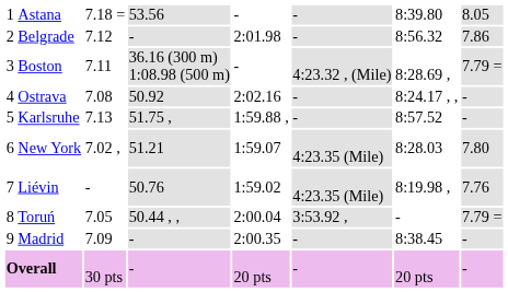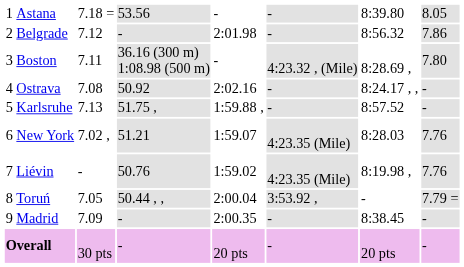 <table>
 <tr>
 <td>1</td>
 <td align=left><a href='#'>Astana</a></td>
 <td>  7.18 =</td>
 <td bgcolor=#e2e2e2>  53.56</td>
 <td> -</td>
 <td bgcolor=#e2e2e2> -</td>
 <td>  8:39.80 </td>
 <td bgcolor=#e2e2e2>  8.05</td>
 </tr>
 <tr>
 <td>2</td>
 <td align=left><a href='#'>Belgrade</a></td>
 <td>  7.12</td>
 <td bgcolor=#e2e2e2> -</td>
 <td>  	2:01.98</td>
 <td bgcolor=#e2e2e2> -</td>
 <td>  8:56.32</td>
 <td bgcolor=#e2e2e2>  7.86</td>
 </tr>
 <tr>
 <td>3</td>
 <td align=left><a href='#'>Boston</a></td>
 <td>  7.11 </td>
 <td bgcolor=#e2e2e2>  36.16  (300 m)<br> 1:08.98 (500 m)</td>
 <td> -</td>
 <td bgcolor=#e2e2e2> <br> 4:23.32 ,  (Mile)</td>
 <td>  <br>8:28.69 , </td>
-<td bgcolor=#e2e2e2>  7.79 =</td>
+<td bgcolor=#e2e2e2>  7.80 </td>
 </tr>
 <tr>
 <td>4</td>
 <td align=left><a href='#'>Ostrava</a></td>
 <td>  7.08</td>
 <td bgcolor=#e2e2e2>  50.92 </td>
 <td>  2:02.16</td>
 <td bgcolor=#e2e2e2> -</td>
 <td>  8:24.17 , , </td>
 <td bgcolor=#e2e2e2> -</td>
 </tr>
 <tr>
 <td>5</td>
 <td align=left><a href='#'>Karlsruhe</a></td>
 <td>  7.13</td>
 <td bgcolor=#e2e2e2>  51.75 , </td>
 <td>  1:59.88 , </td>
 <td bgcolor=#e2e2e2> -</td>
 <td>  8:57.52</td>
 <td bgcolor=#e2e2e2> -</td>
 </tr>
 <tr>
 <td>6</td>
 <td align=left><a href='#'>New York</a></td>
 <td>  7.02 , </td>
 <td bgcolor=#e2e2e2>  51.21</td>
 <td>  1:59.07</td>
 <td bgcolor=#e2e2e2>  <br>4:23.35  (Mile)</td>
 <td>  8:28.03 </td>
-<td bgcolor=#e2e2e2>  7.80 </td>
+<td bgcolor=#e2e2e2>  7.76 </td>
 </tr>
 <tr>
 <td>7</td>
 <td align=left><a href='#'>Liévin</a></td>
 <td> -</td>
 <td bgcolor=#e2e2e2>  50.76 </td>
 <td>  1:59.02</td>
 <td bgcolor=#e2e2e2>  <br>4:23.35  (Mile)</td>
 <td>  8:19.98 , </td>
 <td bgcolor=#e2e2e2>  7.76 </td>
 </tr>
 <tr>
 <td>8</td>
 <td align=left><a href='#'>Toruń</a></td>
 <td>  7.05 </td>
 <td bgcolor=#e2e2e2>  50.44 , , </td>
 <td>  2:00.04</td>
 <td bgcolor=#e2e2e2>  3:53.92 , </td>
 <td> -</td>
 <td bgcolor=#e2e2e2>  7.79 =</td>
 </tr>
 <tr>
 <td>9</td>
 <td align=left><a href='#'>Madrid</a></td>
 <td>  7.09</td>
 <td bgcolor=#e2e2e2> -</td>
 <td>  2:00.35 </td>
 <td bgcolor=#e2e2e2> -</td>
 <td>  8:38.45</td>
 <td bgcolor=#e2e2e2> -</td>
 </tr>
 <tr bgcolor=#eebbee>
 <td colspan="2"><strong>Overall</strong></td>
 <td> <br>30 pts</td>
 <td> -</td>
 <td> <br>20 pts</td>
 <td> -</td>
 <td> <br>20 pts</td>
 <td> -</td>
 </tr>
 </table>
